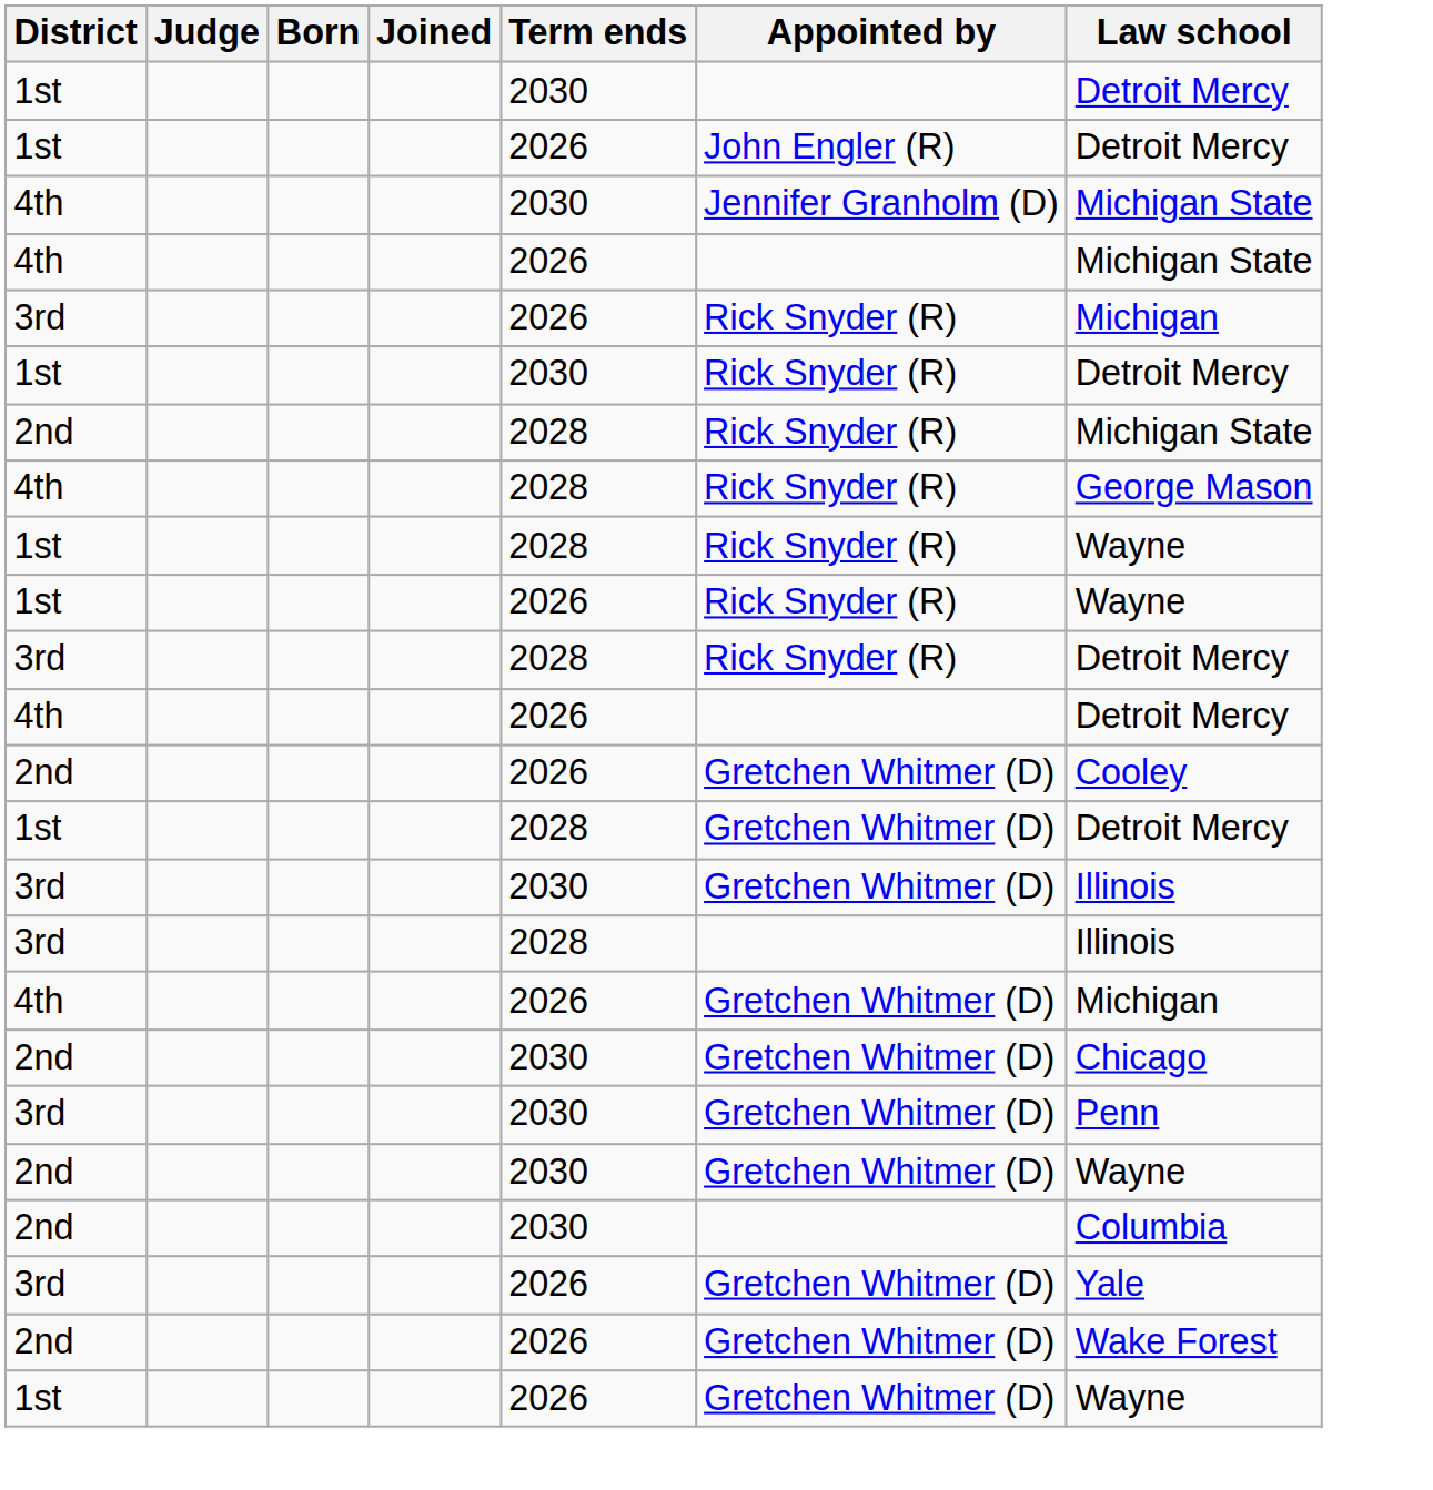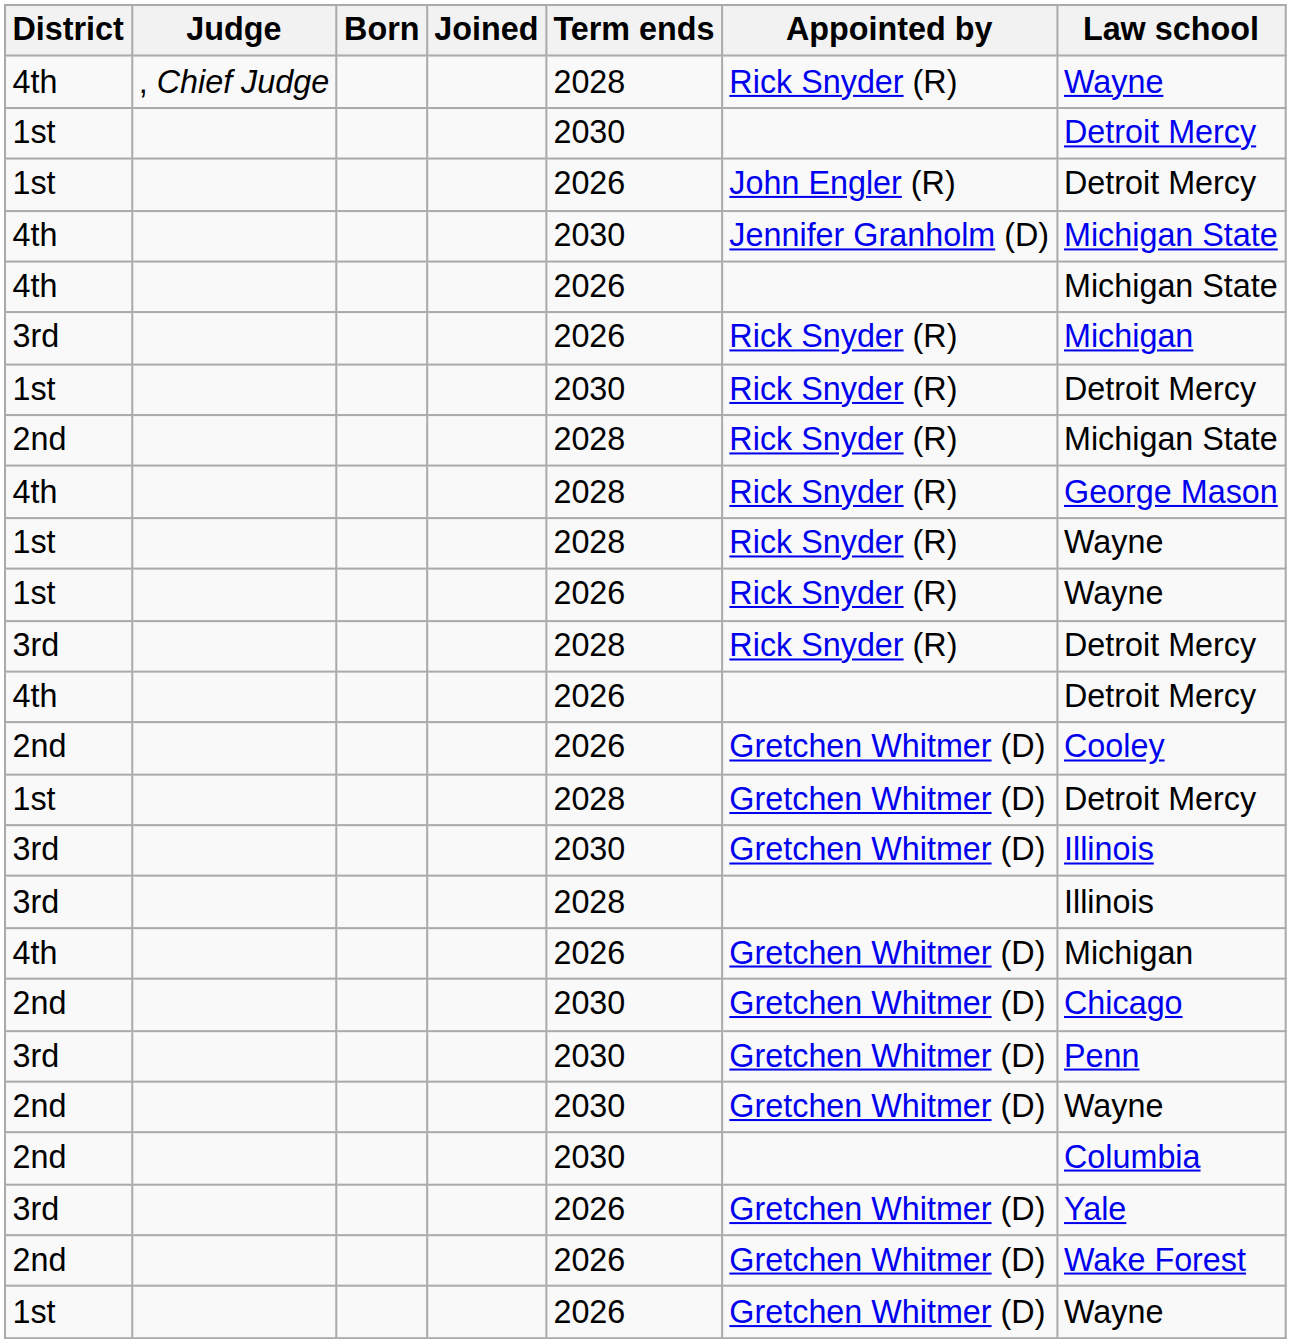 <table class="wikitable sortable">
 <tr>
 <th>District</th>
 <th>Judge</th>
 <th>Born</th>
 <th>Joined</th>
 <th>Term ends</th>
 <th>Appointed by</th>
 <th>Law school</th>
+</tr>
+<tr>
+<td>4th</td>
+<td>, <em>Chief Judge</em></td>
+<td></td>
+<td></td>
+<td>2028</td>
+<td><a href='#'>Rick Snyder</a> (R)</td>
+<td><a href='#'>Wayne</a></td>
 </tr>
 <tr>
 <td>1st</td>
 <td></td>
 <td></td>
 <td></td>
 <td>2030</td>
 <td></td>
 <td><a href='#'>Detroit Mercy</a></td>
 </tr>
 <tr>
 <td>1st</td>
 <td></td>
 <td></td>
 <td></td>
 <td>2026</td>
 <td><a href='#'>John Engler</a> (R)</td>
 <td>Detroit Mercy</td>
 </tr>
 <tr>
 <td>4th</td>
 <td></td>
 <td></td>
 <td></td>
 <td>2030</td>
 <td><a href='#'>Jennifer Granholm</a> (D)</td>
 <td><a href='#'>Michigan State</a></td>
 </tr>
 <tr>
 <td>4th</td>
 <td></td>
 <td></td>
 <td></td>
 <td>2026</td>
 <td></td>
 <td>Michigan State</td>
 </tr>
 <tr>
 <td>3rd</td>
 <td></td>
 <td></td>
 <td></td>
 <td>2026</td>
 <td><a href='#'>Rick Snyder</a> (R)</td>
 <td><a href='#'>Michigan</a></td>
 </tr>
 <tr>
 <td>1st</td>
 <td></td>
 <td></td>
 <td></td>
 <td>2030</td>
 <td><a href='#'>Rick Snyder</a> (R)</td>
 <td>Detroit Mercy</td>
 </tr>
 <tr>
 <td>2nd</td>
 <td></td>
 <td></td>
 <td></td>
 <td>2028</td>
 <td><a href='#'>Rick Snyder</a> (R)</td>
 <td>Michigan State</td>
 </tr>
 <tr>
 <td>4th</td>
 <td></td>
 <td></td>
 <td></td>
 <td>2028</td>
 <td><a href='#'>Rick Snyder</a> (R)</td>
 <td><a href='#'>George Mason</a></td>
 </tr>
 <tr>
 <td>1st</td>
 <td></td>
 <td></td>
 <td></td>
 <td>2028</td>
 <td><a href='#'>Rick Snyder</a> (R)</td>
 <td>Wayne</td>
 </tr>
 <tr>
 <td>1st</td>
 <td></td>
 <td></td>
 <td></td>
 <td>2026</td>
 <td><a href='#'>Rick Snyder</a> (R)</td>
 <td>Wayne</td>
 </tr>
 <tr>
 <td>3rd</td>
 <td></td>
 <td></td>
 <td></td>
 <td>2028</td>
 <td><a href='#'>Rick Snyder</a> (R)</td>
 <td>Detroit Mercy</td>
 </tr>
 <tr>
 <td>4th</td>
 <td></td>
 <td></td>
 <td></td>
 <td>2026</td>
 <td></td>
 <td>Detroit Mercy</td>
 </tr>
 <tr>
 <td>2nd</td>
 <td></td>
 <td></td>
 <td></td>
 <td>2026</td>
 <td><a href='#'>Gretchen Whitmer</a> (D)</td>
 <td><a href='#'>Cooley</a></td>
 </tr>
 <tr>
 <td>1st</td>
 <td></td>
 <td align="center"></td>
 <td></td>
 <td>2028</td>
 <td><a href='#'>Gretchen Whitmer</a> (D)</td>
 <td>Detroit Mercy</td>
 </tr>
 <tr>
 <td>3rd</td>
 <td></td>
 <td></td>
 <td></td>
 <td>2030</td>
 <td><a href='#'>Gretchen Whitmer</a> (D)</td>
 <td><a href='#'>Illinois</a></td>
 </tr>
 <tr>
 <td>3rd</td>
 <td></td>
 <td></td>
 <td></td>
 <td>2028</td>
 <td></td>
 <td>Illinois</td>
 </tr>
 <tr>
 <td>4th</td>
 <td></td>
 <td></td>
 <td></td>
 <td>2026</td>
 <td><a href='#'>Gretchen Whitmer</a> (D)</td>
 <td>Michigan</td>
 </tr>
 <tr>
 <td>2nd</td>
 <td></td>
 <td></td>
 <td></td>
 <td>2030</td>
 <td><a href='#'>Gretchen Whitmer</a> (D)</td>
 <td><a href='#'>Chicago</a></td>
 </tr>
 <tr>
 <td>3rd</td>
 <td></td>
 <td></td>
 <td></td>
 <td>2030</td>
 <td><a href='#'>Gretchen Whitmer</a> (D)</td>
 <td><a href='#'>Penn</a></td>
 </tr>
 <tr>
 <td>2nd</td>
 <td></td>
 <td></td>
 <td></td>
 <td>2030</td>
 <td><a href='#'>Gretchen Whitmer</a> (D)</td>
 <td>Wayne</td>
 </tr>
 <tr>
 <td>2nd</td>
 <td></td>
 <td></td>
 <td></td>
 <td>2030</td>
 <td></td>
 <td><a href='#'>Columbia</a></td>
 </tr>
 <tr>
 <td>3rd</td>
 <td></td>
 <td></td>
 <td></td>
 <td>2026</td>
 <td><a href='#'>Gretchen Whitmer</a> (D)</td>
 <td><a href='#'>Yale</a></td>
 </tr>
 <tr>
 <td>2nd</td>
 <td></td>
 <td></td>
 <td></td>
 <td>2026</td>
 <td><a href='#'>Gretchen Whitmer</a> (D)</td>
 <td><a href='#'>Wake Forest</a></td>
 </tr>
 <tr>
 <td>1st</td>
 <td></td>
 <td></td>
 <td></td>
 <td>2026</td>
 <td><a href='#'>Gretchen Whitmer</a> (D)</td>
 <td>Wayne</td>
 </tr>
 </table>
